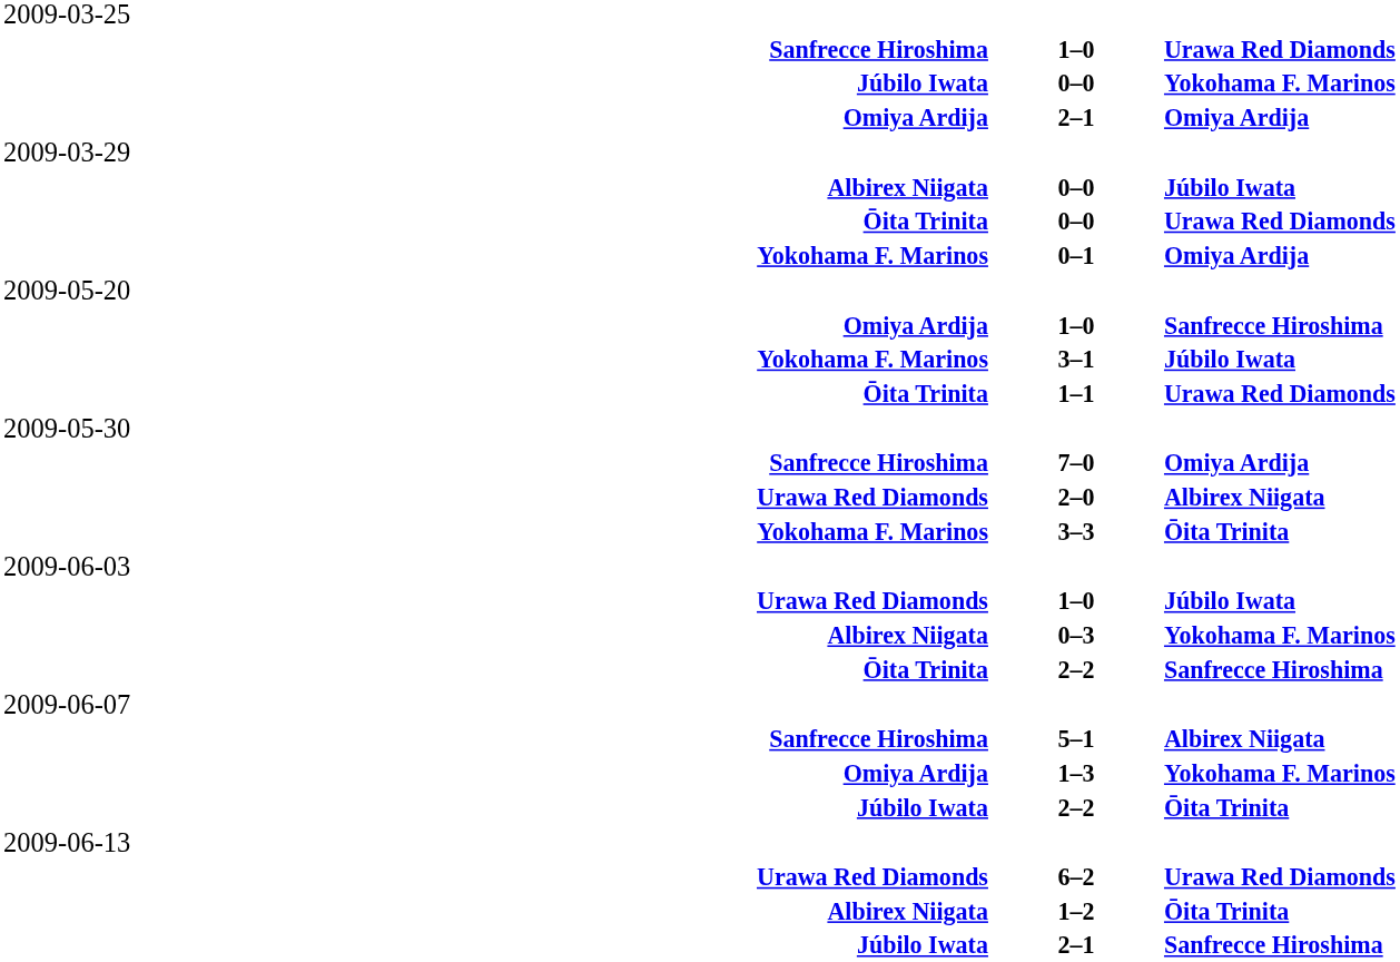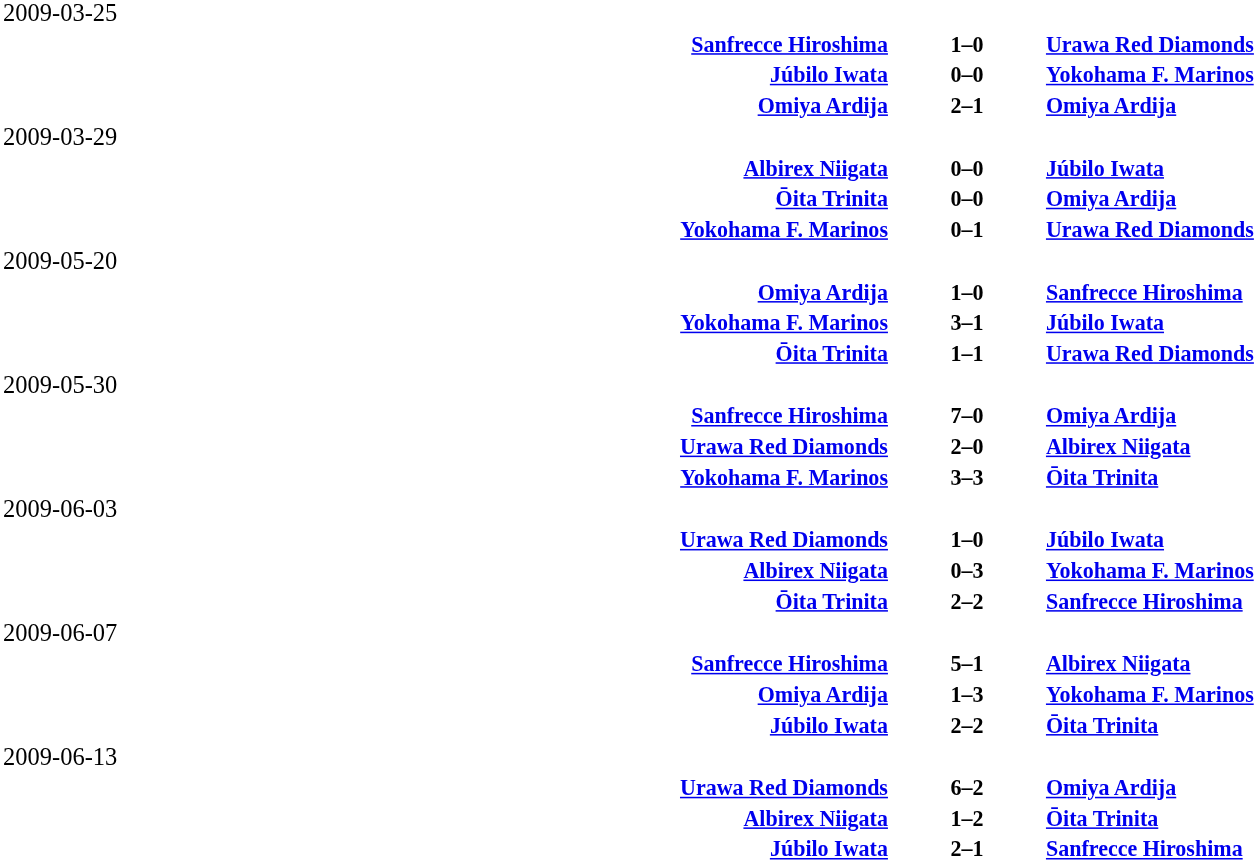 <table width=100% cellspacing=1>
 <tr>
 <th></th>
 <th></th>
 <th></th>
 </tr>
 <tr>
 <td>2009-03-25</td>
 </tr>
 <tr style=font-size:90%>
 <td align=right><strong><a href='#'>Sanfrecce Hiroshima</a></strong></td>
 <td align=center><strong>1–0</strong></td>
 <td><strong><a href='#'>Urawa Red Diamonds</a></strong></td>
 </tr>
 <tr style=font-size:90%>
 <td align=right><strong><a href='#'>Júbilo Iwata</a></strong></td>
 <td align=center><strong>0–0</strong></td>
 <td><strong><a href='#'>Yokohama F. Marinos</a></strong></td>
 </tr>
 <tr style=font-size:90%>
 <td align=right><strong><a href='#'>Omiya Ardija</a></strong></td>
 <td align=center><strong>2–1</strong></td>
 <td><strong><a href='#'>Omiya Ardija</a></strong></td>
 </tr>
 <tr>
 <td>2009-03-29</td>
 </tr>
 <tr style=font-size:90%>
 <td align=right><strong><a href='#'>Albirex Niigata</a></strong></td>
 <td align=center><strong>0–0</strong></td>
 <td><strong><a href='#'>Júbilo Iwata</a></strong></td>
 </tr>
 <tr style=font-size:90%>
 <td align=right><strong><a href='#'>Ōita Trinita</a></strong></td>
 <td align=center><strong>0–0</strong></td>
-<td><strong><a href='#'>Urawa Red Diamonds</a></strong></td>
+<td><strong><a href='#'>Omiya Ardija</a></strong></td>
 </tr>
 <tr style=font-size:90%>
 <td align=right><strong><a href='#'>Yokohama F. Marinos</a></strong></td>
 <td align=center><strong>0–1</strong></td>
-<td><strong><a href='#'>Omiya Ardija</a></strong></td>
+<td><strong><a href='#'>Urawa Red Diamonds</a></strong></td>
 </tr>
 <tr>
 <td>2009-05-20</td>
 </tr>
 <tr style=font-size:90%>
 <td align=right><strong><a href='#'>Omiya Ardija</a></strong></td>
 <td align=center><strong>1–0</strong></td>
 <td><strong><a href='#'>Sanfrecce Hiroshima</a></strong></td>
 </tr>
 <tr style=font-size:90%>
 <td align=right><strong><a href='#'>Yokohama F. Marinos</a></strong></td>
 <td align=center><strong>3–1</strong></td>
 <td><strong><a href='#'>Júbilo Iwata</a></strong></td>
 </tr>
 <tr style=font-size:90%>
 <td align=right><strong><a href='#'>Ōita Trinita</a></strong></td>
 <td align=center><strong>1–1</strong></td>
 <td><strong><a href='#'>Urawa Red Diamonds</a></strong></td>
 </tr>
 <tr>
 <td>2009-05-30</td>
 </tr>
 <tr style=font-size:90%>
 <td align=right><strong><a href='#'>Sanfrecce Hiroshima</a></strong></td>
 <td align=center><strong>7–0</strong></td>
 <td><strong><a href='#'>Omiya Ardija</a></strong></td>
 </tr>
 <tr style=font-size:90%>
 <td align=right><strong><a href='#'>Urawa Red Diamonds</a></strong></td>
 <td align=center><strong>2–0</strong></td>
 <td><strong><a href='#'>Albirex Niigata</a></strong></td>
 </tr>
 <tr style=font-size:90%>
 <td align=right><strong><a href='#'>Yokohama F. Marinos</a></strong></td>
 <td align=center><strong>3–3</strong></td>
 <td><strong><a href='#'>Ōita Trinita</a></strong></td>
 </tr>
 <tr>
 <td>2009-06-03</td>
 </tr>
 <tr style=font-size:90%>
 <td align=right><strong><a href='#'>Urawa Red Diamonds</a></strong></td>
 <td align=center><strong>1–0</strong></td>
 <td><strong><a href='#'>Júbilo Iwata</a></strong></td>
 </tr>
 <tr style=font-size:90%>
 <td align=right><strong><a href='#'>Albirex Niigata</a></strong></td>
 <td align=center><strong>0–3</strong></td>
 <td><strong><a href='#'>Yokohama F. Marinos</a></strong></td>
 </tr>
 <tr style=font-size:90%>
 <td align=right><strong><a href='#'>Ōita Trinita</a></strong></td>
 <td align=center><strong>2–2</strong></td>
 <td><strong><a href='#'>Sanfrecce Hiroshima</a></strong></td>
 </tr>
 <tr>
 <td>2009-06-07</td>
 </tr>
 <tr style=font-size:90%>
 <td align=right><strong><a href='#'>Sanfrecce Hiroshima</a></strong></td>
 <td align=center><strong>5–1</strong></td>
 <td><strong><a href='#'>Albirex Niigata</a></strong></td>
 </tr>
 <tr style=font-size:90%>
 <td align=right><strong><a href='#'>Omiya Ardija</a></strong></td>
 <td align=center><strong>1–3</strong></td>
 <td><strong><a href='#'>Yokohama F. Marinos</a></strong></td>
 </tr>
 <tr style=font-size:90%>
 <td align=right><strong><a href='#'>Júbilo Iwata</a></strong></td>
 <td align=center><strong>2–2</strong></td>
 <td><strong><a href='#'>Ōita Trinita</a></strong></td>
 </tr>
 <tr>
 <td>2009-06-13</td>
 </tr>
 <tr style=font-size:90%>
 <td align=right><strong><a href='#'>Urawa Red Diamonds</a></strong></td>
 <td align=center><strong>6–2</strong></td>
-<td><strong><a href='#'>Urawa Red Diamonds</a></strong></td>
+<td><strong><a href='#'>Omiya Ardija</a></strong></td>
 </tr>
 <tr style=font-size:90%>
 <td align=right><strong><a href='#'>Albirex Niigata</a></strong></td>
 <td align=center><strong>1–2</strong></td>
 <td><strong><a href='#'>Ōita Trinita</a></strong></td>
 </tr>
 <tr style=font-size:90%>
 <td align=right><strong><a href='#'>Júbilo Iwata</a></strong></td>
 <td align=center><strong>2–1</strong></td>
 <td><strong><a href='#'>Sanfrecce Hiroshima</a></strong></td>
 </tr>
 </table>
